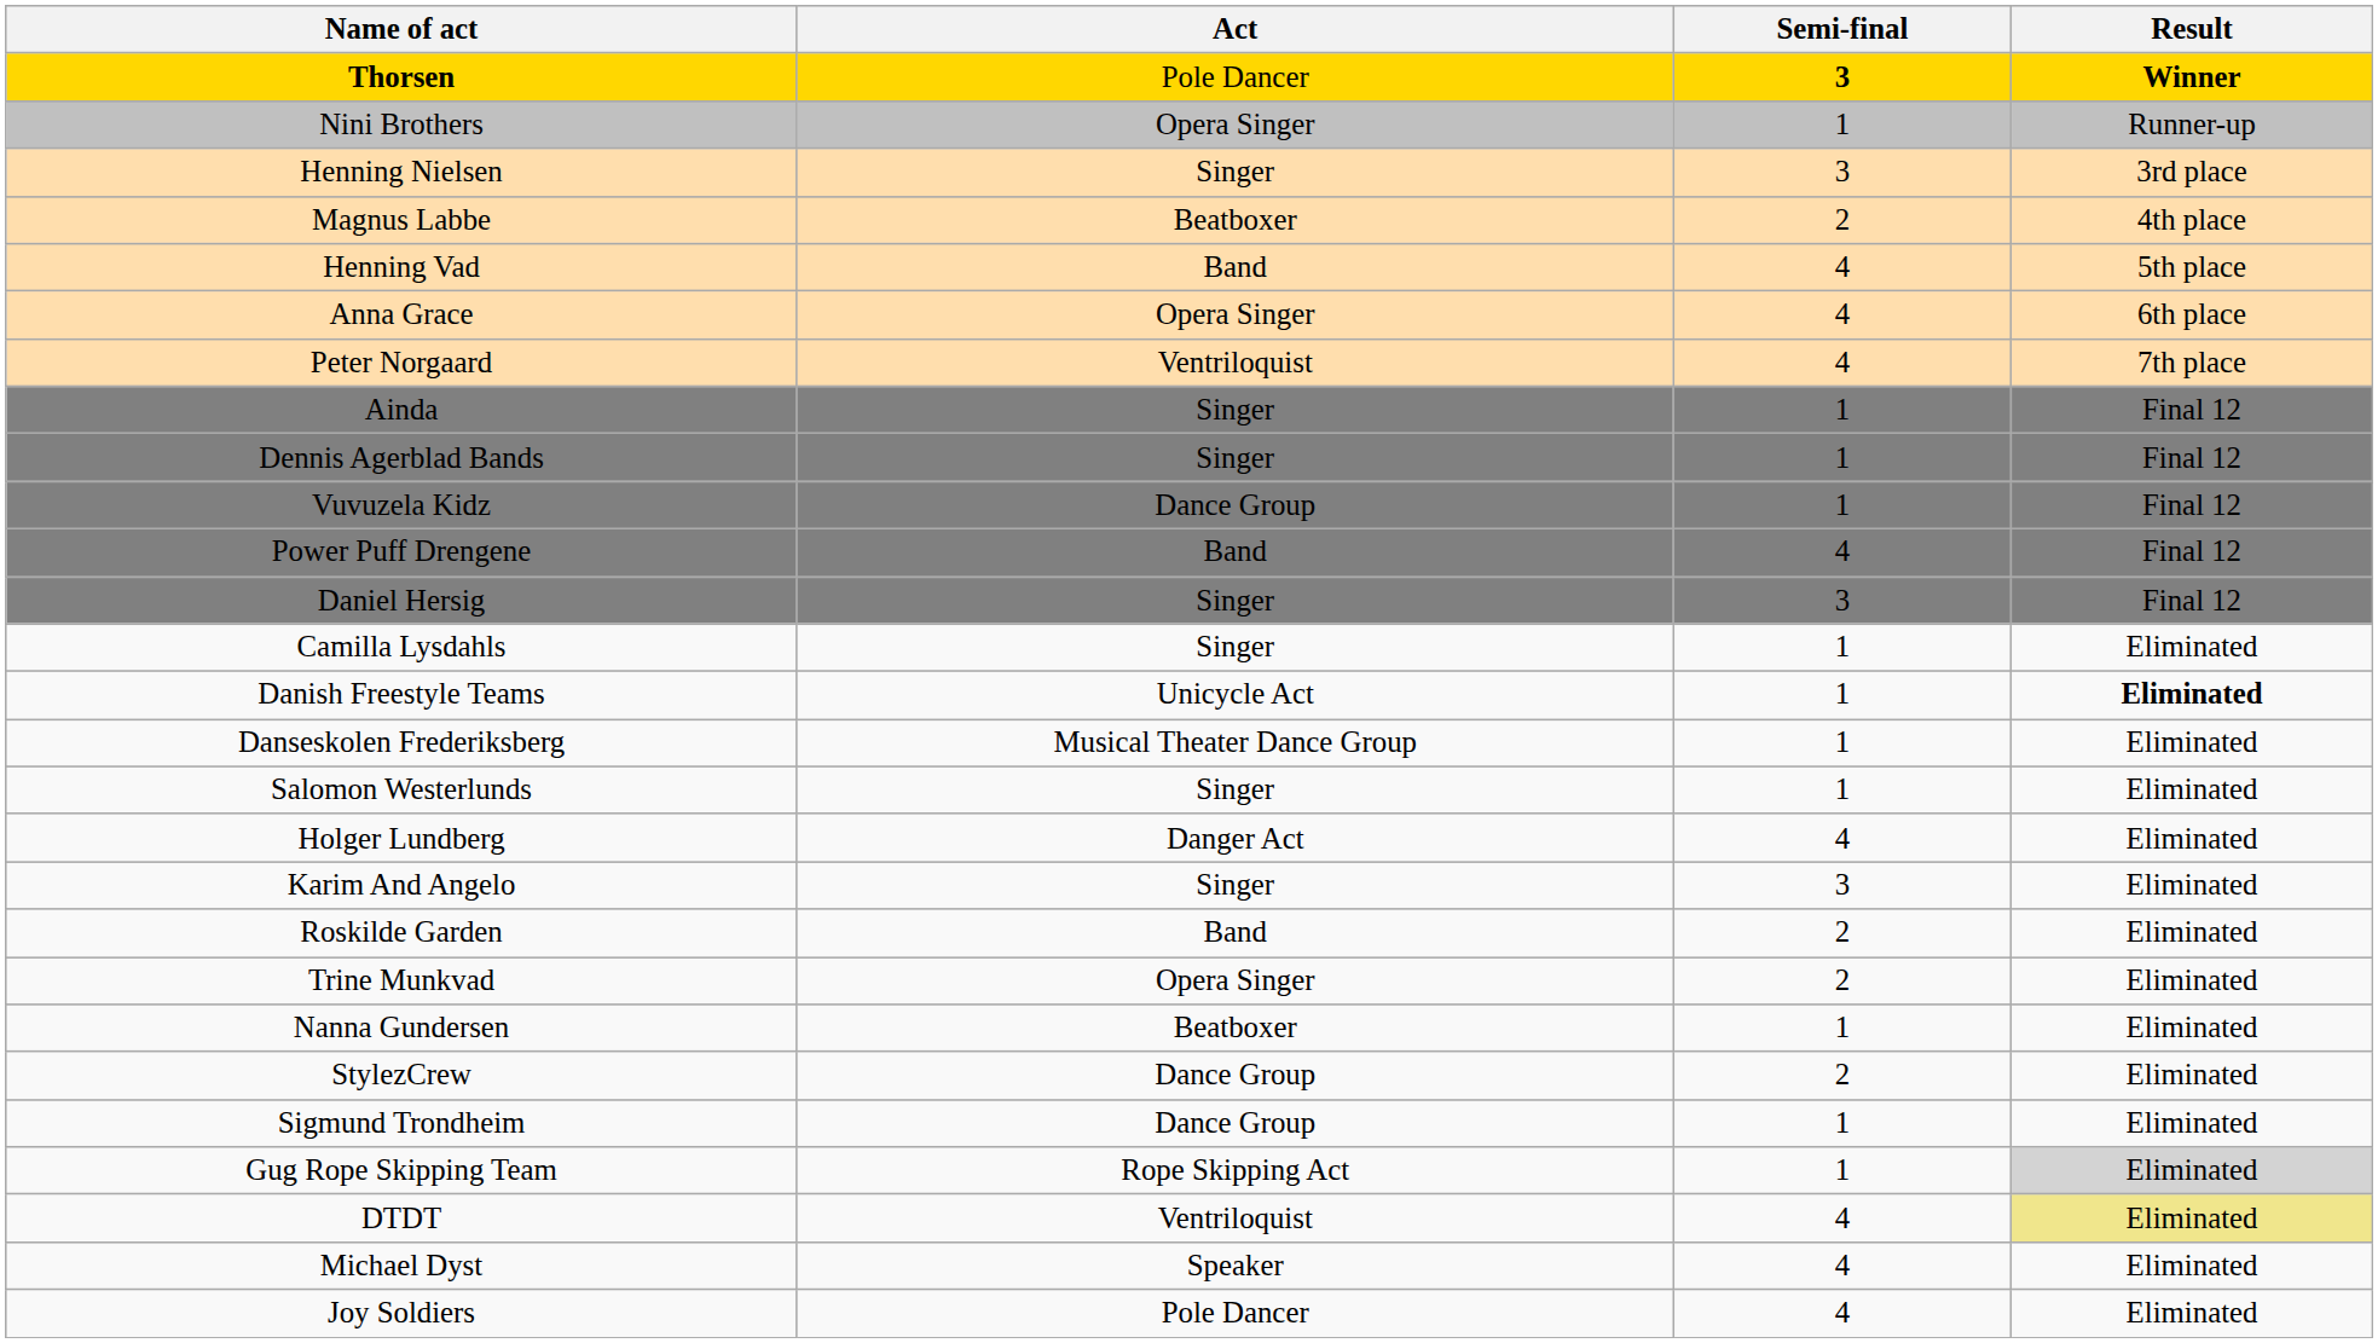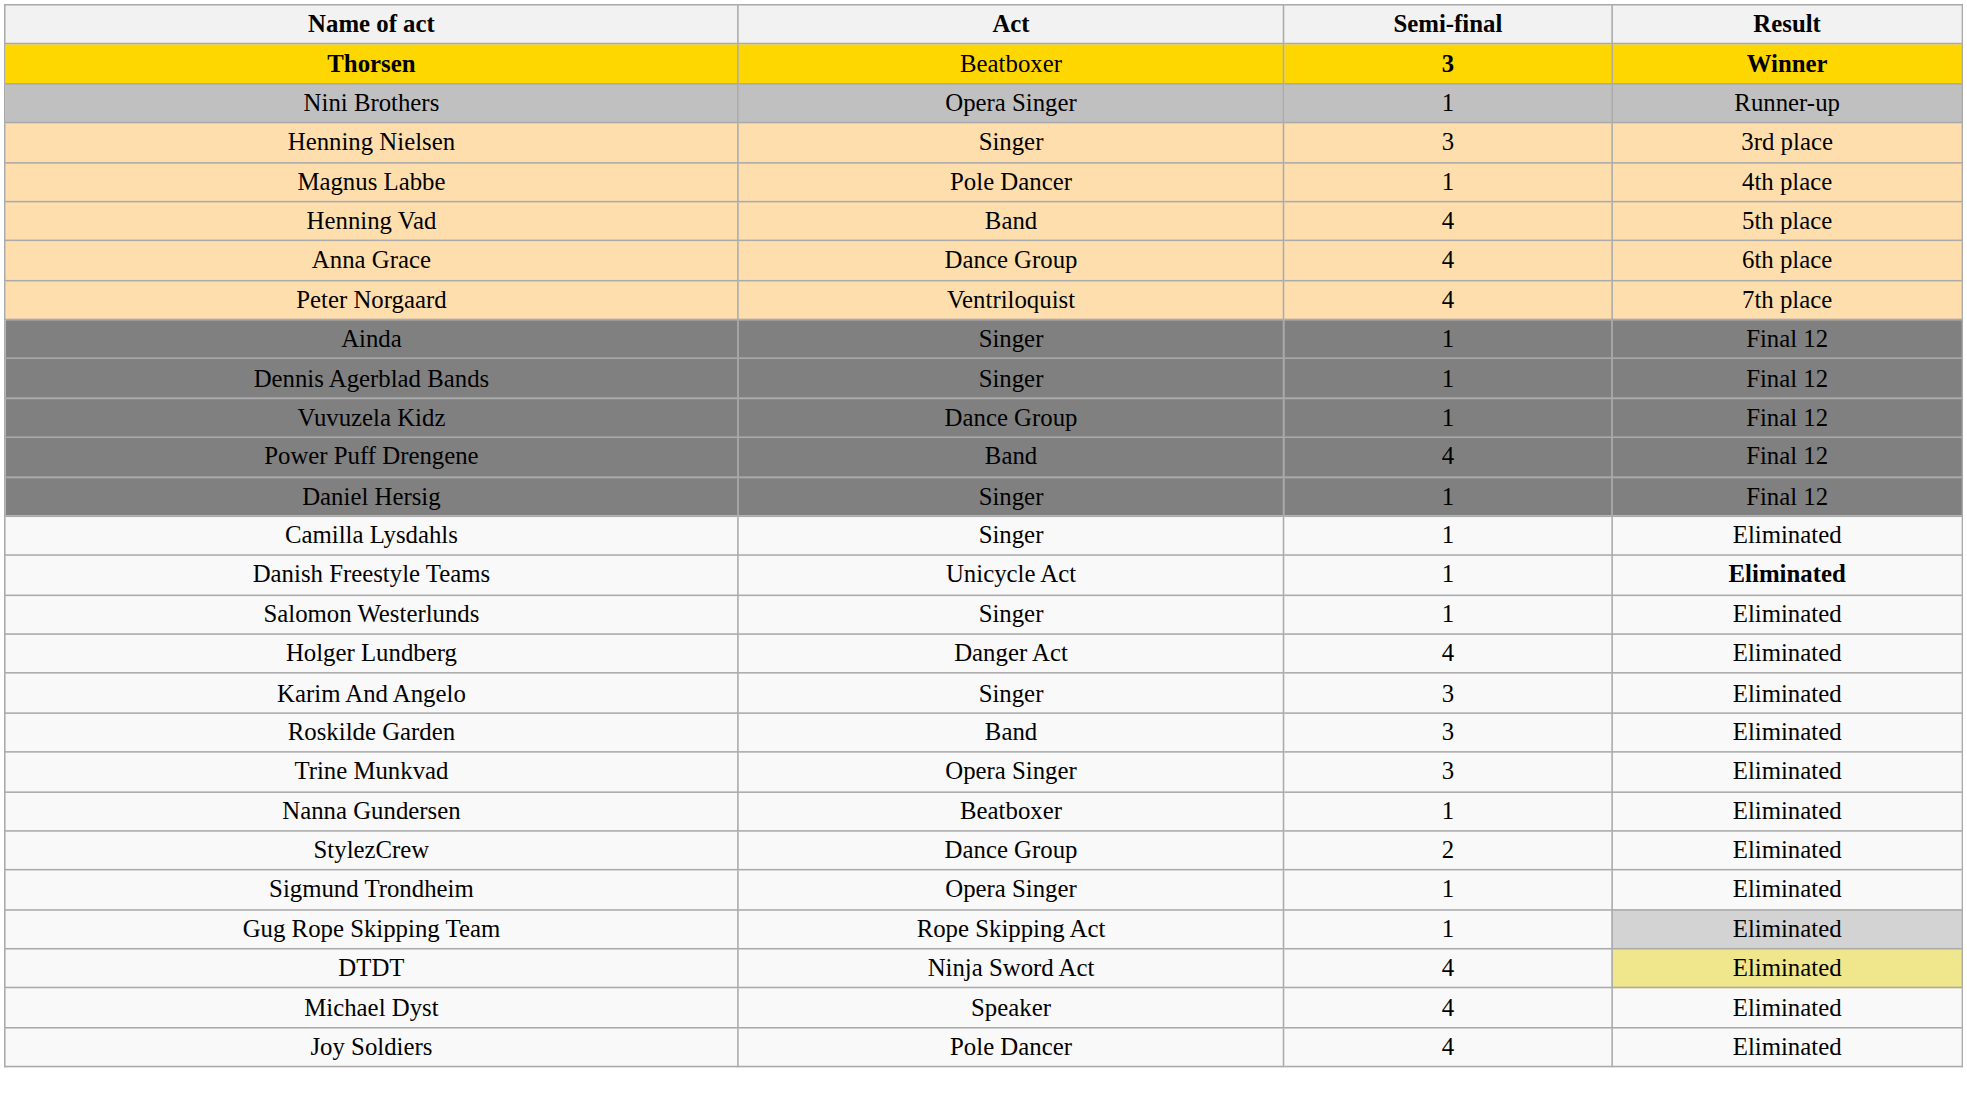 <table class="wikitable sortable" style="width:100%; text-align:center;">
 <tr>
 <th>Name of act</th>
 <th>Act</th>
 <th>Semi-final</th>
 <th>Result</th>
 </tr>
 <tr style="background:gold">
 <td><strong>Thorsen</strong></td>
-<td>Pole Dancer</td>
+<td>Beatboxer</td>
 <td><strong>3</strong></td>
 <td><strong>Winner</strong></td>
 </tr>
 <tr style="background:silver">
 <td>Nini Brothers</td>
 <td>Opera Singer</td>
 <td>1</td>
 <td>Runner-up</td>
 </tr>
 <tr style="background:NavajoWhite;">
 <td>Henning Nielsen</td>
 <td>Singer</td>
 <td>3</td>
 <td>3rd place</td>
 </tr>
 <tr style="background:NavajoWhite;">
 <td>Magnus Labbe</td>
-<td>Beatboxer</td>
-<td>2</td>
+<td>Pole Dancer</td>
+<td>1</td>
 <td>4th place</td>
 </tr>
 <tr style="background:NavajoWhite;">
 <td>Henning Vad</td>
 <td>Band</td>
 <td>4</td>
 <td>5th place</td>
 </tr>
 <tr style="background:NavajoWhite;">
 <td>Anna Grace</td>
-<td>Opera Singer</td>
+<td>Dance Group</td>
 <td>4</td>
 <td>6th place</td>
 </tr>
 <tr style="background:NavajoWhite;">
 <td>Peter Norgaard</td>
 <td>Ventriloquist</td>
 <td>4</td>
 <td>7th place</td>
 </tr>
 <tr style="background:Grey;">
 <td>Ainda</td>
 <td>Singer</td>
 <td>1</td>
 <td>Final 12</td>
 </tr>
 <tr style="background:Grey;">
 <td>Dennis Agerblad Bands</td>
 <td>Singer</td>
 <td>1</td>
 <td>Final 12</td>
 </tr>
 <tr style="background:Grey;">
 <td>Vuvuzela Kidz</td>
 <td>Dance Group</td>
 <td>1</td>
 <td>Final 12</td>
 </tr>
 <tr style="background:Grey;">
 <td>Power Puff Drengene</td>
 <td>Band</td>
 <td>4</td>
 <td>Final 12</td>
 </tr>
 <tr style="background:Grey;">
 <td>Daniel Hersig</td>
 <td>Singer</td>
-<td>3</td>
+<td>1</td>
 <td>Final 12</td>
 </tr>
 <tr>
 <td>Camilla Lysdahls</td>
 <td>Singer</td>
 <td>1</td>
 <td>Eliminated</td>
 </tr>
 <tr>
 <td>Danish Freestyle Teams</td>
 <td>Unicycle Act</td>
 <td>1</td>
 <td><strong>Eliminated</strong></td>
-</tr>
-<tr>
-<td>Danseskolen Frederiksberg</td>
-<td>Musical Theater Dance Group</td>
-<td>1</td>
-<td>Eliminated</td>
 </tr>
 <tr>
 <td>Salomon Westerlunds</td>
 <td>Singer</td>
 <td>1</td>
 <td>Eliminated</td>
 </tr>
 <tr>
 <td>Holger Lundberg</td>
 <td>Danger Act</td>
 <td>4</td>
 <td>Eliminated</td>
 </tr>
 <tr>
 <td>Karim And Angelo</td>
 <td>Singer</td>
 <td>3</td>
 <td>Eliminated</td>
 </tr>
 <tr>
 <td>Roskilde Garden</td>
 <td>Band</td>
-<td>2</td>
+<td>3</td>
 <td>Eliminated</td>
 </tr>
 <tr>
 <td>Trine Munkvad</td>
 <td>Opera Singer</td>
-<td>2</td>
+<td>3</td>
 <td>Eliminated</td>
 </tr>
 <tr>
 <td>Nanna Gundersen</td>
 <td>Beatboxer</td>
 <td>1</td>
 <td>Eliminated</td>
 </tr>
 <tr>
 <td>StylezCrew</td>
 <td>Dance Group</td>
 <td>2</td>
 <td>Eliminated</td>
 </tr>
 <tr>
 <td>Sigmund Trondheim</td>
-<td>Dance Group</td>
+<td>Opera Singer</td>
 <td>1</td>
 <td>Eliminated</td>
 </tr>
 <tr>
 <td>Gug Rope Skipping Team</td>
 <td>Rope Skipping Act</td>
 <td>1</td>
 <td style="background: lightgrey;">Eliminated</td>
 </tr>
 <tr>
 <td>DTDT</td>
-<td>Ventriloquist</td>
+<td>Ninja Sword Act</td>
 <td>4</td>
 <td style="background: khaki;">Eliminated</td>
 </tr>
 <tr>
 <td>Michael Dyst</td>
 <td>Speaker</td>
 <td>4</td>
 <td>Eliminated</td>
 </tr>
 <tr>
 <td>Joy Soldiers</td>
 <td>Pole Dancer</td>
 <td>4</td>
 <td>Eliminated</td>
 </tr>
 </table>
